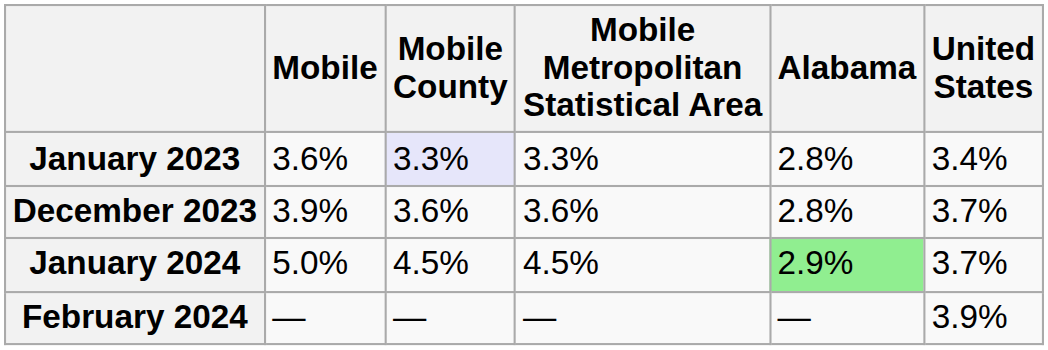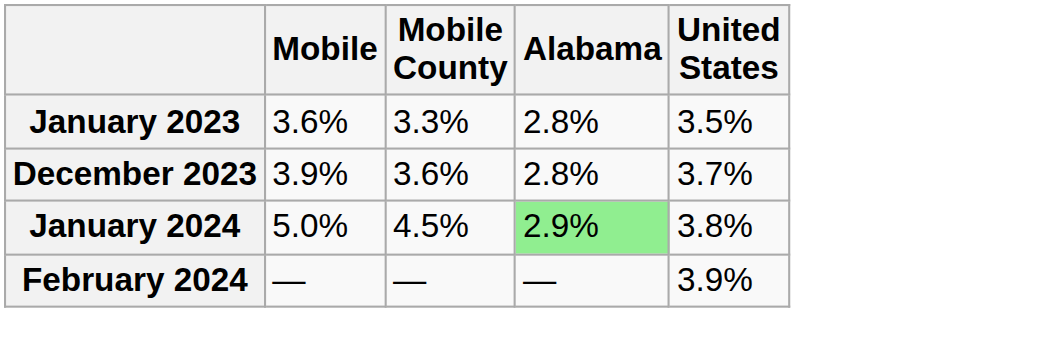 <table class=wikitable>
 <tr>
 <th></th>
 <th>Mobile</th>
 <th>Mobile<br>County</th>
-<th>Mobile<br>Metropolitan<br>Statistical Area</th>
 <th>Alabama</th>
 <th>United<br>States</th>
 </tr>
 <tr>
 <th>January 2023</th>
 <td>3.6%</td>
-<td style="background: lavender;">3.3%</td>
 <td>3.3%</td>
 <td>2.8%</td>
-<td>3.4%</td>
+<td>3.5%</td>
 </tr>
 <tr>
 <th>December 2023</th>
 <td>3.9%</td>
-<td>3.6%</td>
 <td>3.6%</td>
 <td>2.8%</td>
 <td>3.7%</td>
 </tr>
 <tr>
 <th>January 2024</th>
 <td>5.0%</td>
 <td>4.5%</td>
-<td>4.5%</td>
 <td style="background: lightgreen;">2.9%</td>
-<td>3.7%</td>
+<td>3.8%</td>
 </tr>
 <tr>
 <th>February 2024</th>
 <td>—</td>
 <td>—</td>
 <td>—</td>
-<td>—</td>
 <td>3.9%</td>
 </tr>
 </table>
